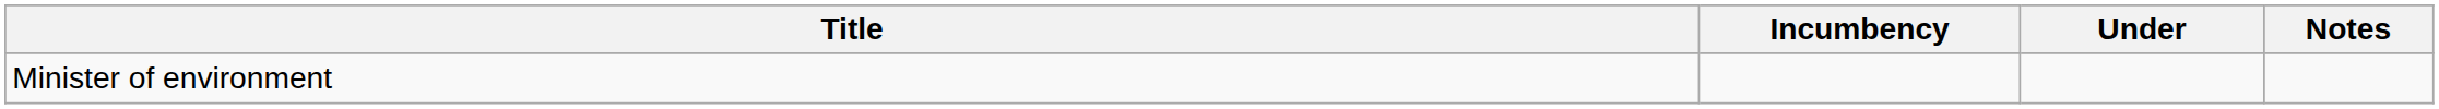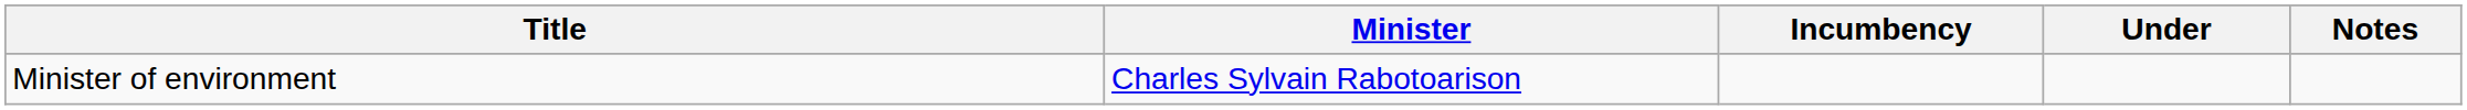 <table class="wikitable" style="width:100%;">
 <tr>
 <th>Title</th>
+<th style="width:25%;"><a href='#'>Minister</a></th>
 <th style="width:160px;">Incumbency</th>
 <th style="width:10%;">Under</th>
 <th style="width:7%;">Notes</th>
 </tr>
 <tr>
 <td>Minister of environment</td>
+<td><a href='#'>Charles Sylvain Rabotoarison</a></td>
 <td></td>
 <td></td>
 <td></td>
 </tr>
 </table>
